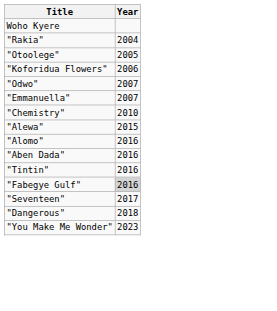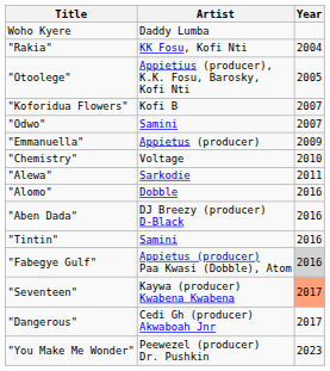 <table class="wikitable">
 <tr>
 <th>Title</th>
+<th>Artist</th>
 <th>Year</th>
 </tr>
 <tr>
 <td>Woho Kyere</td>
+<td>Daddy Lumba</td>
 <td></td>
 </tr>
 <tr>
 <td>"Rakia"</td>
+<td><a href='#'>KK Fosu</a>, Kofi Nti</td>
 <td>2004</td>
 </tr>
 <tr>
 <td>"Otoolege"</td>
+<td><a href='#'>Appietius</a> (producer),<br>K.K. Fosu, Barosky,<br>Kofi Nti</td>
 <td>2005</td>
 </tr>
 <tr>
 <td>"Koforidua Flowers"</td>
-<td>2006</td>
+<td>Kofi B</td>
+<td>2007</td>
 </tr>
 <tr>
 <td>"Odwo"</td>
+<td><a href='#'>Samini</a></td>
 <td>2007</td>
 </tr>
 <tr>
 <td>"Emmanuella"</td>
-<td>2007</td>
+<td><a href='#'>Appietus</a> (producer)</td>
+<td>2009</td>
 </tr>
 <tr>
 <td>"Chemistry"</td>
+<td>Voltage</td>
 <td>2010</td>
 </tr>
 <tr>
 <td>"Alewa"</td>
-<td>2015</td>
+<td><a href='#'>Sarkodie</a></td>
+<td>2011</td>
 </tr>
 <tr>
 <td>"Alomo"</td>
+<td><a href='#'>Dobble</a></td>
 <td>2016</td>
 </tr>
 <tr>
 <td>"Aben Dada"</td>
+<td>DJ Breezy (producer)<br><a href='#'>D-Black</a></td>
 <td>2016</td>
 </tr>
 <tr>
 <td>"Tintin"</td>
+<td><a href='#'>Samini</a></td>
 <td>2016</td>
 </tr>
 <tr>
 <td>"Fabegye Gulf"</td>
+<td><a href='#'>Appietus (producer)</a><br>Paa Kwasi (Dobble), Atom</td>
 <td style="background: lightgrey;">2016</td>
 </tr>
 <tr>
 <td>"Seventeen"</td>
+<td>Kaywa (producer)<br><a href='#'>Kwabena Kwabena</a></td>
+<td style="background: lightsalmon;">2017</td>
+</tr>
+<tr>
+<td>"Dangerous"</td>
+<td>Cedi Gh (producer)<br><a href='#'>Akwaboah Jnr</a></td>
 <td>2017</td>
 </tr>
 <tr>
-<td>"Dangerous"</td>
-<td>2018</td>
-</tr>
-<tr>
 <td>"You Make Me Wonder"</td>
+<td>Peewezel (producer)<br>Dr. Pushkin</td>
 <td>2023</td>
 </tr>
 </table>
